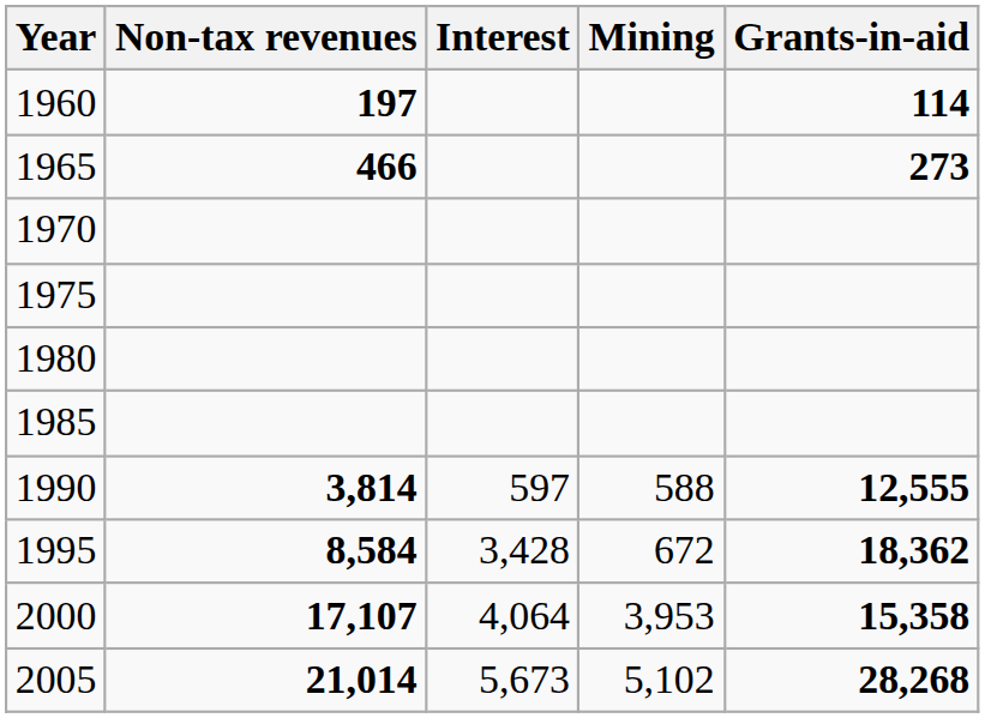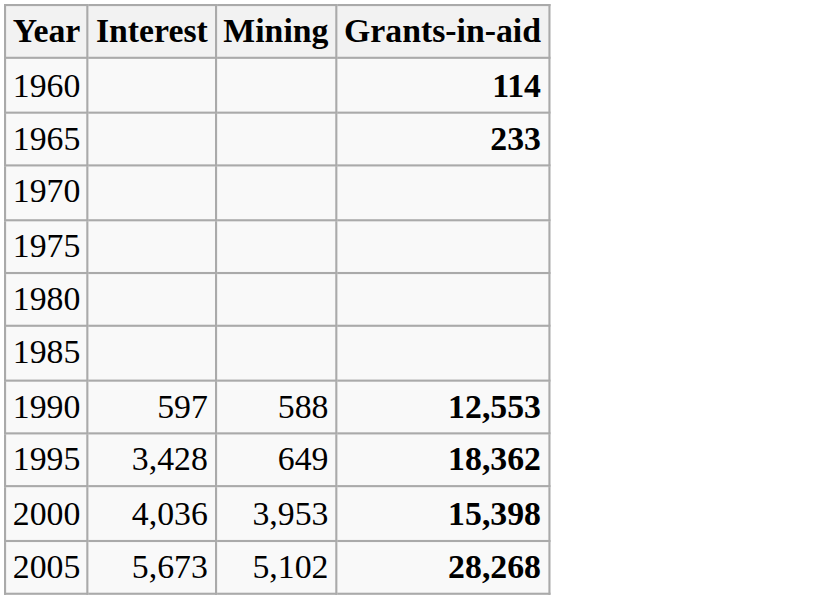 <table class="wikitable" style="text-align:right;">
 <tr>
 <th>Year</th>
-<th>Non-tax revenues</th>
 <th>Interest</th>
 <th>Mining</th>
 <th>Grants-in-aid</th>
 </tr>
 <tr>
 <td>1960</td>
-<td><strong>197</strong></td>
 <td></td>
 <td></td>
 <td><strong>114</strong></td>
 </tr>
 <tr>
 <td>1965</td>
-<td><strong>466</strong></td>
 <td></td>
 <td></td>
-<td><strong>273</strong></td>
+<td><strong>233</strong></td>
 </tr>
 <tr>
 <td>1970</td>
-<td></td>
 <td></td>
 <td></td>
 <td></td>
 </tr>
 <tr>
 <td>1975</td>
 <td></td>
 <td></td>
 <td></td>
-<td></td>
 </tr>
 <tr>
 <td>1980</td>
-<td></td>
 <td></td>
 <td></td>
 <td></td>
 </tr>
 <tr>
 <td>1985</td>
 <td></td>
 <td></td>
 <td></td>
-<td></td>
 </tr>
 <tr>
 <td>1990</td>
-<td><strong>3,814</strong></td>
 <td>597</td>
 <td>588</td>
-<td><strong>12,555</strong></td>
+<td><strong>12,553</strong></td>
 </tr>
 <tr>
 <td>1995</td>
-<td><strong>8,584</strong></td>
 <td>3,428</td>
-<td>672</td>
+<td>649</td>
 <td><strong>18,362</strong></td>
 </tr>
 <tr>
 <td>2000</td>
-<td><strong>17,107</strong></td>
-<td>4,064</td>
+<td>4,036</td>
 <td>3,953</td>
-<td><strong>15,358</strong></td>
+<td><strong>15,398</strong></td>
 </tr>
 <tr>
 <td>2005</td>
-<td><strong>21,014</strong></td>
 <td>5,673</td>
 <td>5,102</td>
 <td><strong>28,268</strong></td>
 </tr>
 </table>
